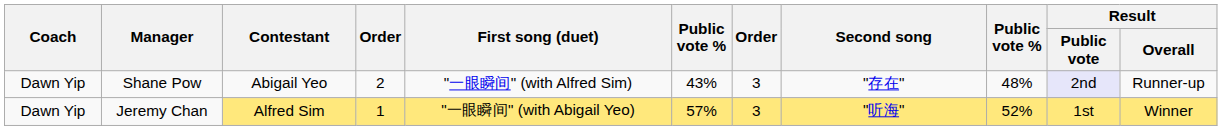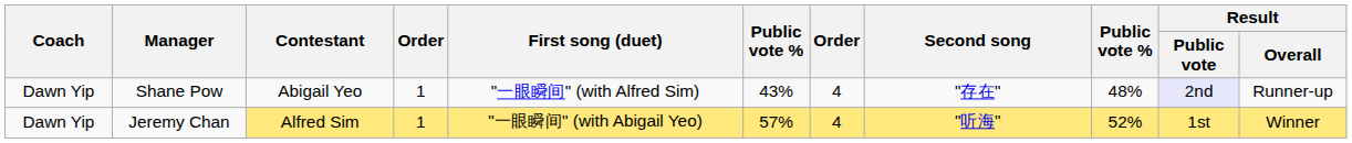 <table class="wikitable" style="text-align: center; width:100%;">
 <tr>
 <th rowspan=2 style="width:8%;">Coach</th>
 <th rowspan=2 style="width:10%;">Manager</th>
 <th rowspan=2 style="width:11%;">Contestant</th>
 <th rowspan=2 style="width:4%;">Order</th>
 <th rowspan=2 style="width:22%;">First song (duet)</th>
 <th rowspan=2 style="width:5%;">Public vote %</th>
 <th rowspan=2 style="width:4%;">Order</th>
 <th rowspan=2 style="width:17%;">Second song</th>
 <th rowspan=2 style="width:5%;">Public vote %</th>
 <th colspan=2>Result</th>
 </tr>
 <tr>
 <th style="width:6%;">Public vote</th>
 <th style="width:8%;">Overall</th>
 </tr>
 <tr>
 <td>Dawn Yip</td>
 <td>Shane Pow</td>
 <td>Abigail Yeo</td>
-<td>2</td>
+<td>1</td>
 <td>"<a href='#'>一眼瞬间</a>" (with Alfred Sim)</td>
 <td>43%</td>
-<td>3</td>
+<td>4</td>
 <td>"<a href='#'>存在</a>"</td>
 <td>48%</td>
 <td style="background: lavender;">2nd</td>
 <td>Runner-up</td>
 </tr>
 <tr>
 <td>Dawn Yip</td>
 <td>Jeremy Chan</td>
 <td style="background:#ffe87c;">Alfred Sim</td>
 <td style="background:#ffe87c;">1</td>
 <td style="background:#ffe87c;">"一眼瞬间" (with Abigail Yeo)</td>
 <td style="background:#ffe87c;">57%</td>
-<td style="background:#ffe87c;">3</td>
+<td style="background:#ffe87c;">4</td>
 <td style="background:#ffe87c;">"<a href='#'>听海</a>"</td>
 <td style="background:#ffe87c;">52%</td>
 <td style="background:#ffe87c;">1st</td>
 <td style="background:#ffe87c;">Winner</td>
 </tr>
 </table>
